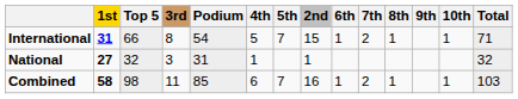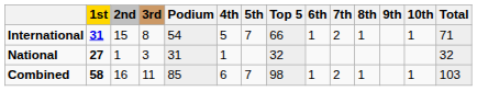 <table class="wikitable">
 <tr>
 <th></th>
 <th style="background: gold;">1st</th>
-<th>Top 5</th>
+<th style="background: silver;">2nd</th>
 <th style="background: #c96;">3rd</th>
 <th>Podium</th>
 <th>4th</th>
 <th>5th</th>
-<th style="background: silver;">2nd</th>
+<th>Top 5</th>
 <th>6th</th>
 <th>7th</th>
 <th>8th</th>
 <th>9th</th>
 <th>10th</th>
 <th>Total</th>
 </tr>
 <tr>
 <td><strong>International</strong></td>
 <td><strong><a href='#'>31</a></strong></td>
-<td style="background: #EEEEEE;">66</td>
+<td>15</td>
 <td>8</td>
 <td style="background: #EEEEEE;">54</td>
 <td>5</td>
 <td>7</td>
-<td>15</td>
+<td style="background: #EEEEEE;">66</td>
 <td>1</td>
 <td>2</td>
 <td>1</td>
 <td></td>
 <td>1</td>
 <td style="background: #EEEEEE;">71</td>
 </tr>
 <tr>
 <td><strong>National</strong></td>
 <td><strong>27</strong></td>
-<td style="background: #EEEEEE;">32</td>
+<td>1</td>
 <td>3</td>
 <td style="background: #EEEEEE;">31</td>
 <td>1</td>
 <td></td>
-<td>1</td>
+<td style="background: #EEEEEE;">32</td>
 <td></td>
 <td></td>
 <td></td>
 <td></td>
 <td></td>
 <td style="background: #EEEEEE;">32</td>
 </tr>
 <tr>
 <td><strong>Combined</strong></td>
 <td><strong>58</strong></td>
-<td style="background: #EEEEEE;">98</td>
+<td>16</td>
 <td>11</td>
 <td style="background: #EEEEEE;">85</td>
 <td>6</td>
 <td>7</td>
-<td>16</td>
+<td style="background: #EEEEEE;">98</td>
 <td>1</td>
 <td>2</td>
 <td>1</td>
 <td></td>
 <td>1</td>
 <td style="background: #EEEEEE;">103</td>
 </tr>
 </table>
